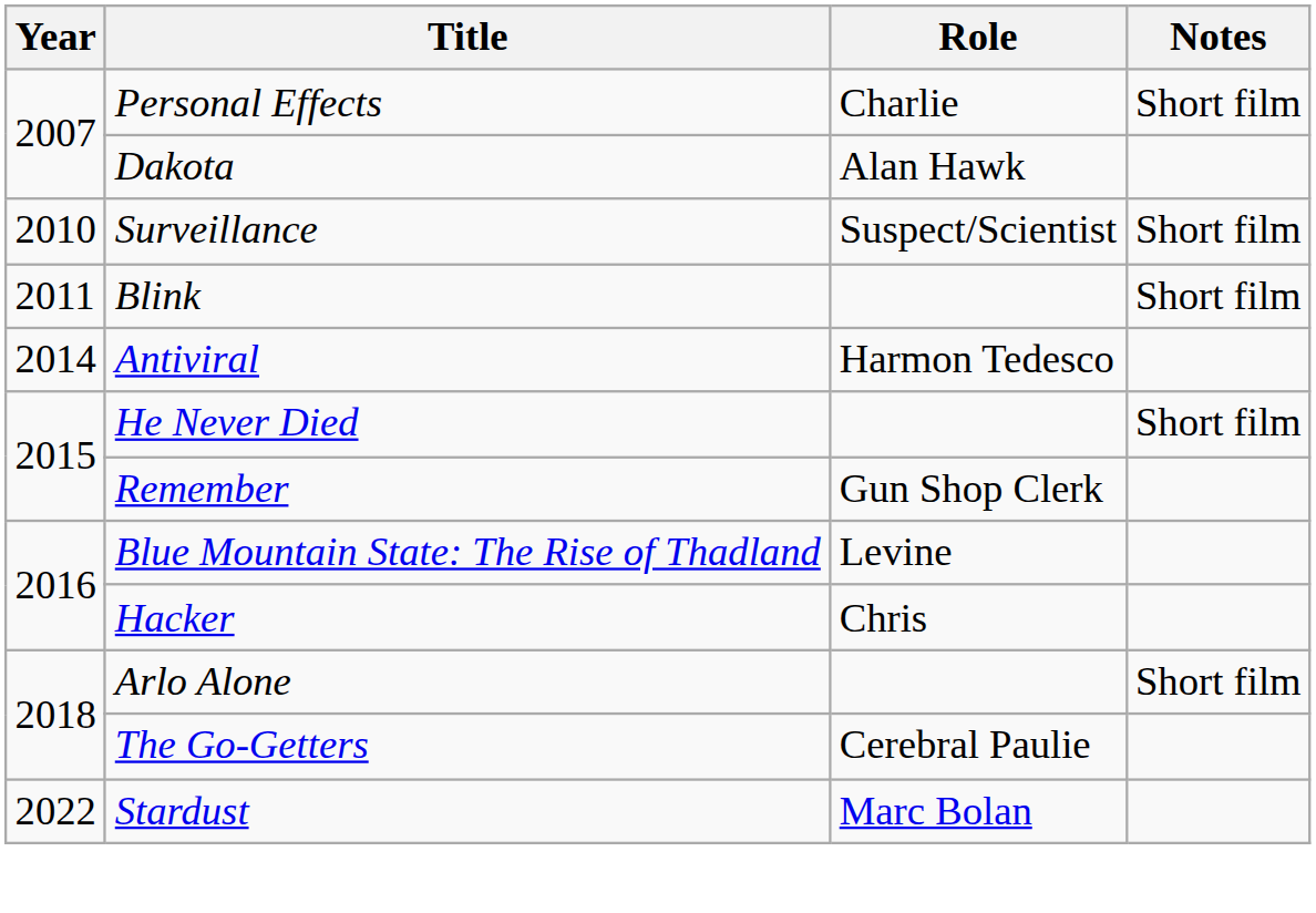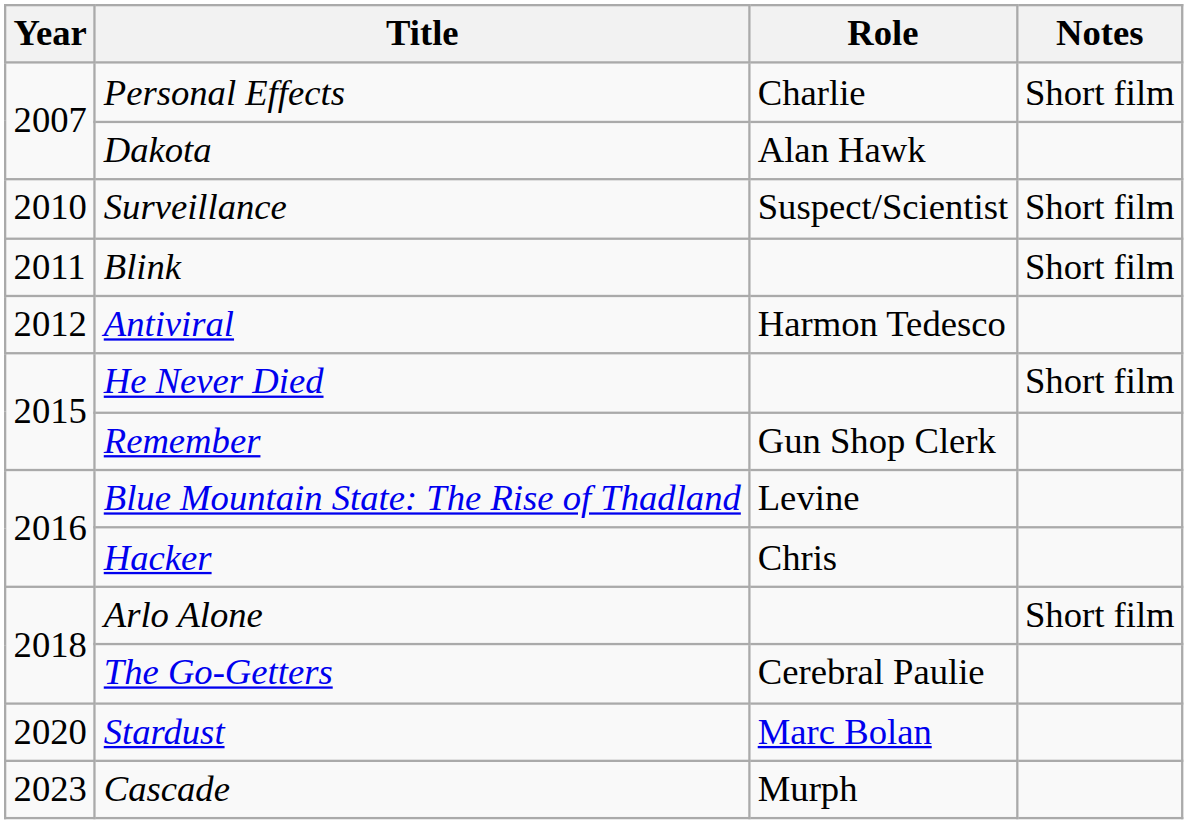 <table class="wikitable sortable">
 <tr>
 <th>Year</th>
 <th>Title</th>
 <th>Role</th>
 <th class="unsortable">Notes</th>
 </tr>
 <tr>
 <td rowspan="2">2007</td>
 <td><em>Personal Effects</em></td>
 <td>Charlie</td>
 <td>Short film</td>
 </tr>
 <tr>
 <td><em>Dakota</em></td>
 <td>Alan Hawk</td>
 <td></td>
 </tr>
 <tr>
 <td>2010</td>
 <td><em>Surveillance</em></td>
 <td>Suspect/Scientist</td>
 <td>Short film</td>
 </tr>
 <tr>
 <td>2011</td>
 <td><em>Blink</em></td>
 <td></td>
 <td>Short film</td>
 </tr>
 <tr>
-<td>2014</td>
+<td>2012</td>
 <td><em><a href='#'>Antiviral</a></em></td>
 <td>Harmon Tedesco</td>
 <td></td>
 </tr>
 <tr>
 <td rowspan="2">2015</td>
 <td><em><a href='#'>He Never Died</a></em></td>
 <td></td>
 <td>Short film</td>
 </tr>
 <tr>
 <td><em><a href='#'>Remember</a></em></td>
 <td>Gun Shop Clerk</td>
 <td></td>
 </tr>
 <tr>
 <td rowspan="2">2016</td>
 <td><em><a href='#'>Blue Mountain State: The Rise of Thadland</a></em></td>
 <td>Levine</td>
 <td></td>
 </tr>
 <tr>
 <td><em><a href='#'>Hacker</a></em></td>
 <td>Chris</td>
 <td></td>
 </tr>
 <tr>
 <td rowspan="2">2018</td>
 <td><em>Arlo Alone</em></td>
 <td></td>
 <td>Short film</td>
 </tr>
 <tr>
 <td data-sort-value="Go-Getters, The"><em><a href='#'>The Go-Getters</a></em></td>
 <td>Cerebral Paulie</td>
 <td></td>
 </tr>
 <tr>
-<td>2022</td>
+<td>2020</td>
 <td><em><a href='#'>Stardust</a></em></td>
 <td><a href='#'>Marc Bolan</a></td>
 <td></td>
 </tr>
+<tr>
+<td>2023</td>
+<td><em>Cascade</em></td>
+<td>Murph</td>
+<td></td>
+</tr>
 </table>
